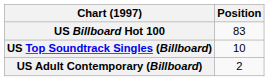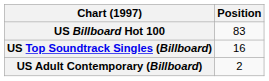 <table class="wikitable plainrowheaders" style="text-align:center">
 <tr>
 <th>Chart (1997)</th>
 <th>Position</th>
 </tr>
 <tr>
 <th scope="row">US <em>Billboard</em> Hot 100</th>
 <td align="center">83</td>
 </tr>
 <tr>
 <th scope="row">US <a href='#'>Top Soundtrack Singles</a> (<em>Billboard</em>)</th>
-<td>10</td>
+<td>16</td>
 </tr>
 <tr>
 <th scope="row">US Adult Contemporary (<em>Billboard</em>)</th>
 <td>2</td>
 </tr>
 </table>
